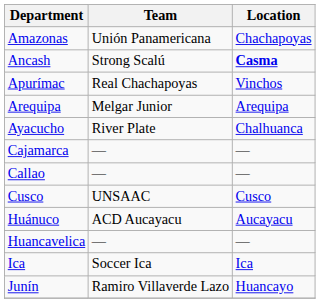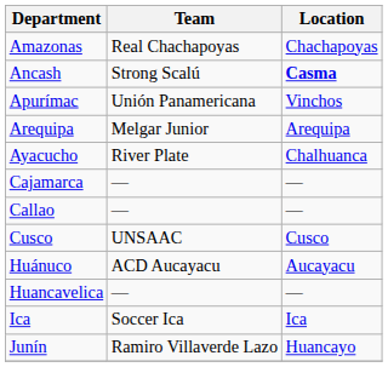 <table class="wikitable">
 <tr>
 <th>Department</th>
 <th>Team</th>
 <th>Location</th>
 </tr>
 <tr>
 <td><a href='#'>Amazonas</a></td>
-<td>Unión Panamericana</td>
+<td>Real Chachapoyas</td>
 <td><a href='#'>Chachapoyas</a></td>
 </tr>
 <tr>
 <td><a href='#'>Ancash</a></td>
 <td>Strong Scalú</td>
 <td><strong><a href='#'>Casma</a></strong></td>
 </tr>
 <tr>
 <td><a href='#'>Apurímac</a></td>
-<td>Real Chachapoyas</td>
+<td>Unión Panamericana</td>
 <td><a href='#'>Vinchos</a></td>
 </tr>
 <tr>
 <td><a href='#'>Arequipa</a></td>
 <td>Melgar Junior</td>
 <td><a href='#'>Arequipa</a></td>
 </tr>
 <tr>
 <td><a href='#'>Ayacucho</a></td>
 <td>River Plate</td>
 <td><a href='#'>Chalhuanca</a></td>
 </tr>
 <tr>
 <td><a href='#'>Cajamarca</a></td>
 <td>—</td>
 <td>—</td>
 </tr>
 <tr>
 <td><a href='#'>Callao</a></td>
 <td>—</td>
 <td>—</td>
 </tr>
 <tr>
 <td><a href='#'>Cusco</a></td>
 <td>UNSAAC</td>
 <td><a href='#'>Cusco</a></td>
 </tr>
 <tr>
 <td><a href='#'>Huánuco</a></td>
 <td>ACD Aucayacu</td>
 <td><a href='#'>Aucayacu</a></td>
 </tr>
 <tr>
 <td><a href='#'>Huancavelica</a></td>
 <td>—</td>
 <td>—</td>
 </tr>
 <tr>
 <td><a href='#'>Ica</a></td>
 <td>Soccer Ica</td>
 <td><a href='#'>Ica</a></td>
 </tr>
 <tr>
 <td><a href='#'>Junín</a></td>
 <td>Ramiro Villaverde Lazo</td>
 <td><a href='#'>Huancayo</a></td>
 </tr>
 <tr>
 </tr>
 </table>
